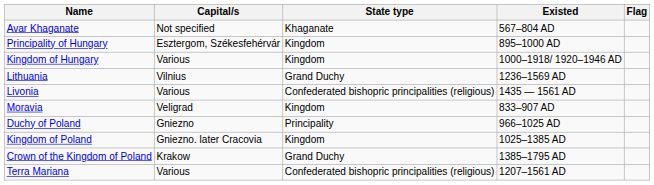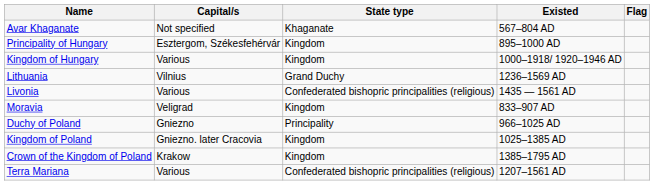 <table class="wikitable sortable" border="1">
 <tr>
 <th>Name</th>
 <th>Capital/s</th>
 <th>State type</th>
 <th>Existed</th>
 <th>Flag</th>
 </tr>
 <tr>
 <td><a href='#'>Avar Khaganate</a></td>
 <td>Not specified</td>
 <td>Khaganate</td>
 <td>567–804 AD</td>
 <td></td>
 </tr>
 <tr>
 <td><a href='#'>Principality of Hungary</a></td>
 <td>Esztergom, Székesfehérvár</td>
 <td>Kingdom</td>
 <td>895–1000 AD</td>
 <td></td>
 </tr>
 <tr>
 <td><a href='#'>Kingdom of Hungary</a></td>
 <td>Various</td>
 <td>Kingdom</td>
 <td>1000–1918/ 1920–1946 AD</td>
 <td></td>
 </tr>
 <tr>
 <td><a href='#'>Lithuania</a></td>
 <td>Vilnius</td>
 <td>Grand Duchy</td>
 <td>1236–1569 AD</td>
 <td></td>
 </tr>
 <tr>
 <td><a href='#'>Livonia</a></td>
 <td>Various</td>
 <td>Confederated bishopric principalities (religious)</td>
 <td>1435 — 1561 AD</td>
 <td></td>
 </tr>
 <tr>
 <td><a href='#'>Moravia</a></td>
 <td>Veligrad</td>
 <td>Kingdom</td>
 <td>833–907 AD</td>
 <td></td>
 </tr>
 <tr>
 <td><a href='#'>Duchy of Poland</a></td>
 <td>Gniezno</td>
 <td>Principality</td>
 <td>966–1025 AD</td>
 <td></td>
 </tr>
 <tr>
 <td><a href='#'>Kingdom of Poland</a></td>
 <td>Gniezno. later Cracovia</td>
 <td>Kingdom</td>
 <td>1025–1385 AD</td>
 <td></td>
 </tr>
 <tr>
 <td><a href='#'>Crown of the Kingdom of Poland</a></td>
 <td>Krakow</td>
-<td>Grand Duchy</td>
+<td>Kingdom</td>
 <td>1385–1795 AD</td>
 <td></td>
 </tr>
 <tr>
 <td><a href='#'>Terra Mariana</a></td>
 <td>Various</td>
 <td>Confederated bishopric principalities (religious)</td>
 <td>1207–1561 AD</td>
 <td></td>
 </tr>
 </table>
